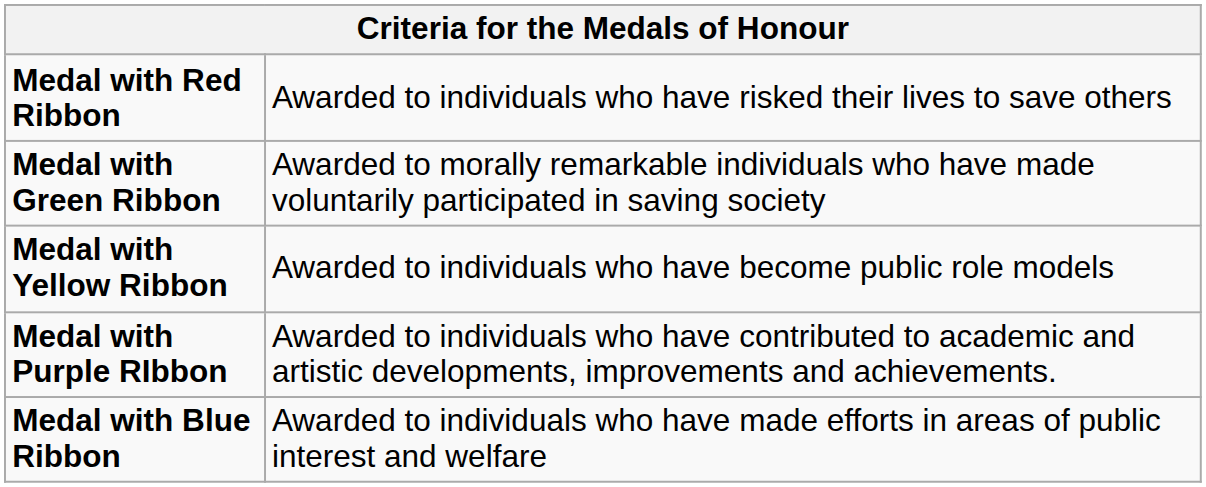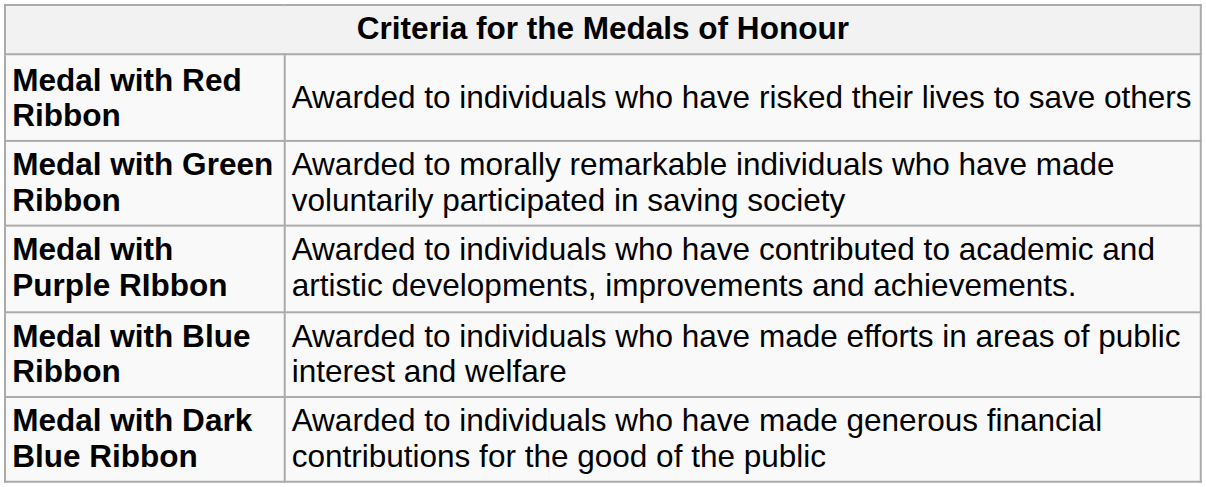 <table class="wikitable">
 <tr>
 <th colspan="2">Criteria for the Medals of Honour</th>
 </tr>
 <tr>
 <td><strong>Medal with Red Ribbon</strong></td>
 <td>Awarded to individuals who have risked their lives to save others</td>
 </tr>
 <tr>
 <td><strong>Medal with Green Ribbon</strong></td>
 <td>Awarded to morally remarkable individuals who have made voluntarily participated in saving society</td>
 </tr>
 <tr>
-<td><strong>Medal with Yellow Ribbon</strong></td>
-<td>Awarded to individuals who have become public role models</td>
-</tr>
-<tr>
 <td><strong>Medal with Purple RIbbon</strong></td>
 <td>Awarded to individuals who have contributed to academic and artistic developments, improvements and achievements.</td>
 </tr>
 <tr>
 <td><strong>Medal with Blue Ribbon</strong></td>
 <td>Awarded to individuals who have made efforts in areas of public interest and welfare</td>
 </tr>
+<tr>
+<td><strong>Medal with Dark Blue Ribbon</strong></td>
+<td>Awarded to individuals who have made generous financial contributions for the good of the public</td>
+</tr>
 </table>
